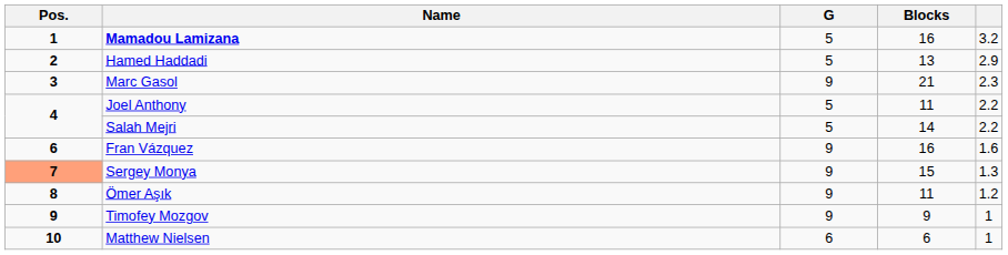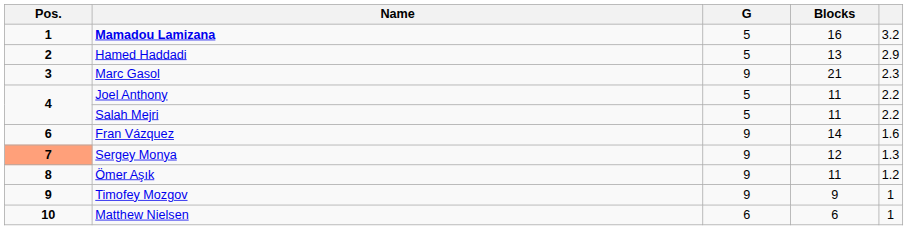 <table class="wikitable" style="width:90%;">
 <tr>
 <th style="width:10%;">Pos.</th>
 <th style="width:70%;">Name</th>
 <th style="width:10%;">G</th>
 <th style="width:10%;">Blocks</th>
 <th style="width:10%;"></th>
 </tr>
 <tr align=center>
 <td><strong>1</strong></td>
 <td align=left> <strong><a href='#'>Mamadou Lamizana</a></strong></td>
 <td>5</td>
 <td>16</td>
 <td>3.2</td>
 </tr>
 <tr align=center>
 <td><strong>2</strong></td>
 <td align=left> <a href='#'>Hamed Haddadi</a></td>
 <td>5</td>
 <td>13</td>
 <td>2.9</td>
 </tr>
 <tr align=center>
 <td><strong>3</strong></td>
 <td align=left> <a href='#'>Marc Gasol</a></td>
 <td>9</td>
 <td>21</td>
 <td>2.3</td>
 </tr>
 <tr align=center>
 <td rowspan=2><strong>4</strong></td>
 <td align=left> <a href='#'>Joel Anthony</a></td>
 <td>5</td>
 <td>11</td>
 <td>2.2</td>
 </tr>
 <tr align=center>
 <td align=left> <a href='#'>Salah Mejri</a></td>
 <td>5</td>
-<td>14</td>
+<td>11</td>
 <td>2.2</td>
 </tr>
 <tr align=center>
 <td><strong>6</strong></td>
 <td align=left> <a href='#'>Fran Vázquez</a></td>
 <td>9</td>
-<td>16</td>
+<td>14</td>
 <td>1.6</td>
 </tr>
 <tr align=center>
 <td style="background: lightsalmon;"><strong>7</strong></td>
 <td align=left> <a href='#'>Sergey Monya</a></td>
 <td>9</td>
-<td>15</td>
+<td>12</td>
 <td>1.3</td>
 </tr>
 <tr align=center>
 <td><strong>8</strong></td>
 <td align=left> <a href='#'>Ömer Aşık</a></td>
 <td>9</td>
 <td>11</td>
 <td>1.2</td>
 </tr>
 <tr align=center>
 <td><strong>9</strong></td>
 <td align=left> <a href='#'>Timofey Mozgov</a></td>
 <td>9</td>
 <td>9</td>
 <td>1</td>
 </tr>
 <tr align=center>
 <td><strong>10</strong></td>
 <td align=left> <a href='#'>Matthew Nielsen</a></td>
 <td>6</td>
 <td>6</td>
 <td>1</td>
 </tr>
 </table>
